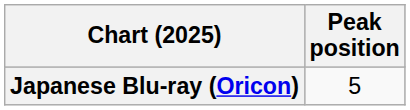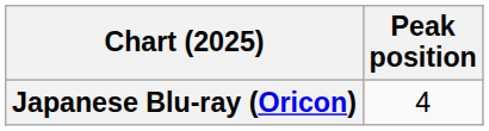 <table class="wikitable plainrowheaders" style="text-align:center">
 <tr>
 <th scope="col">Chart (2025)</th>
 <th scope="col">Peak<br> position</th>
 </tr>
 <tr>
 <th scope="row">Japanese Blu-ray (<a href='#'>Oricon</a>)</th>
-<td>5</td>
+<td>4</td>
 </tr>
 </table>
